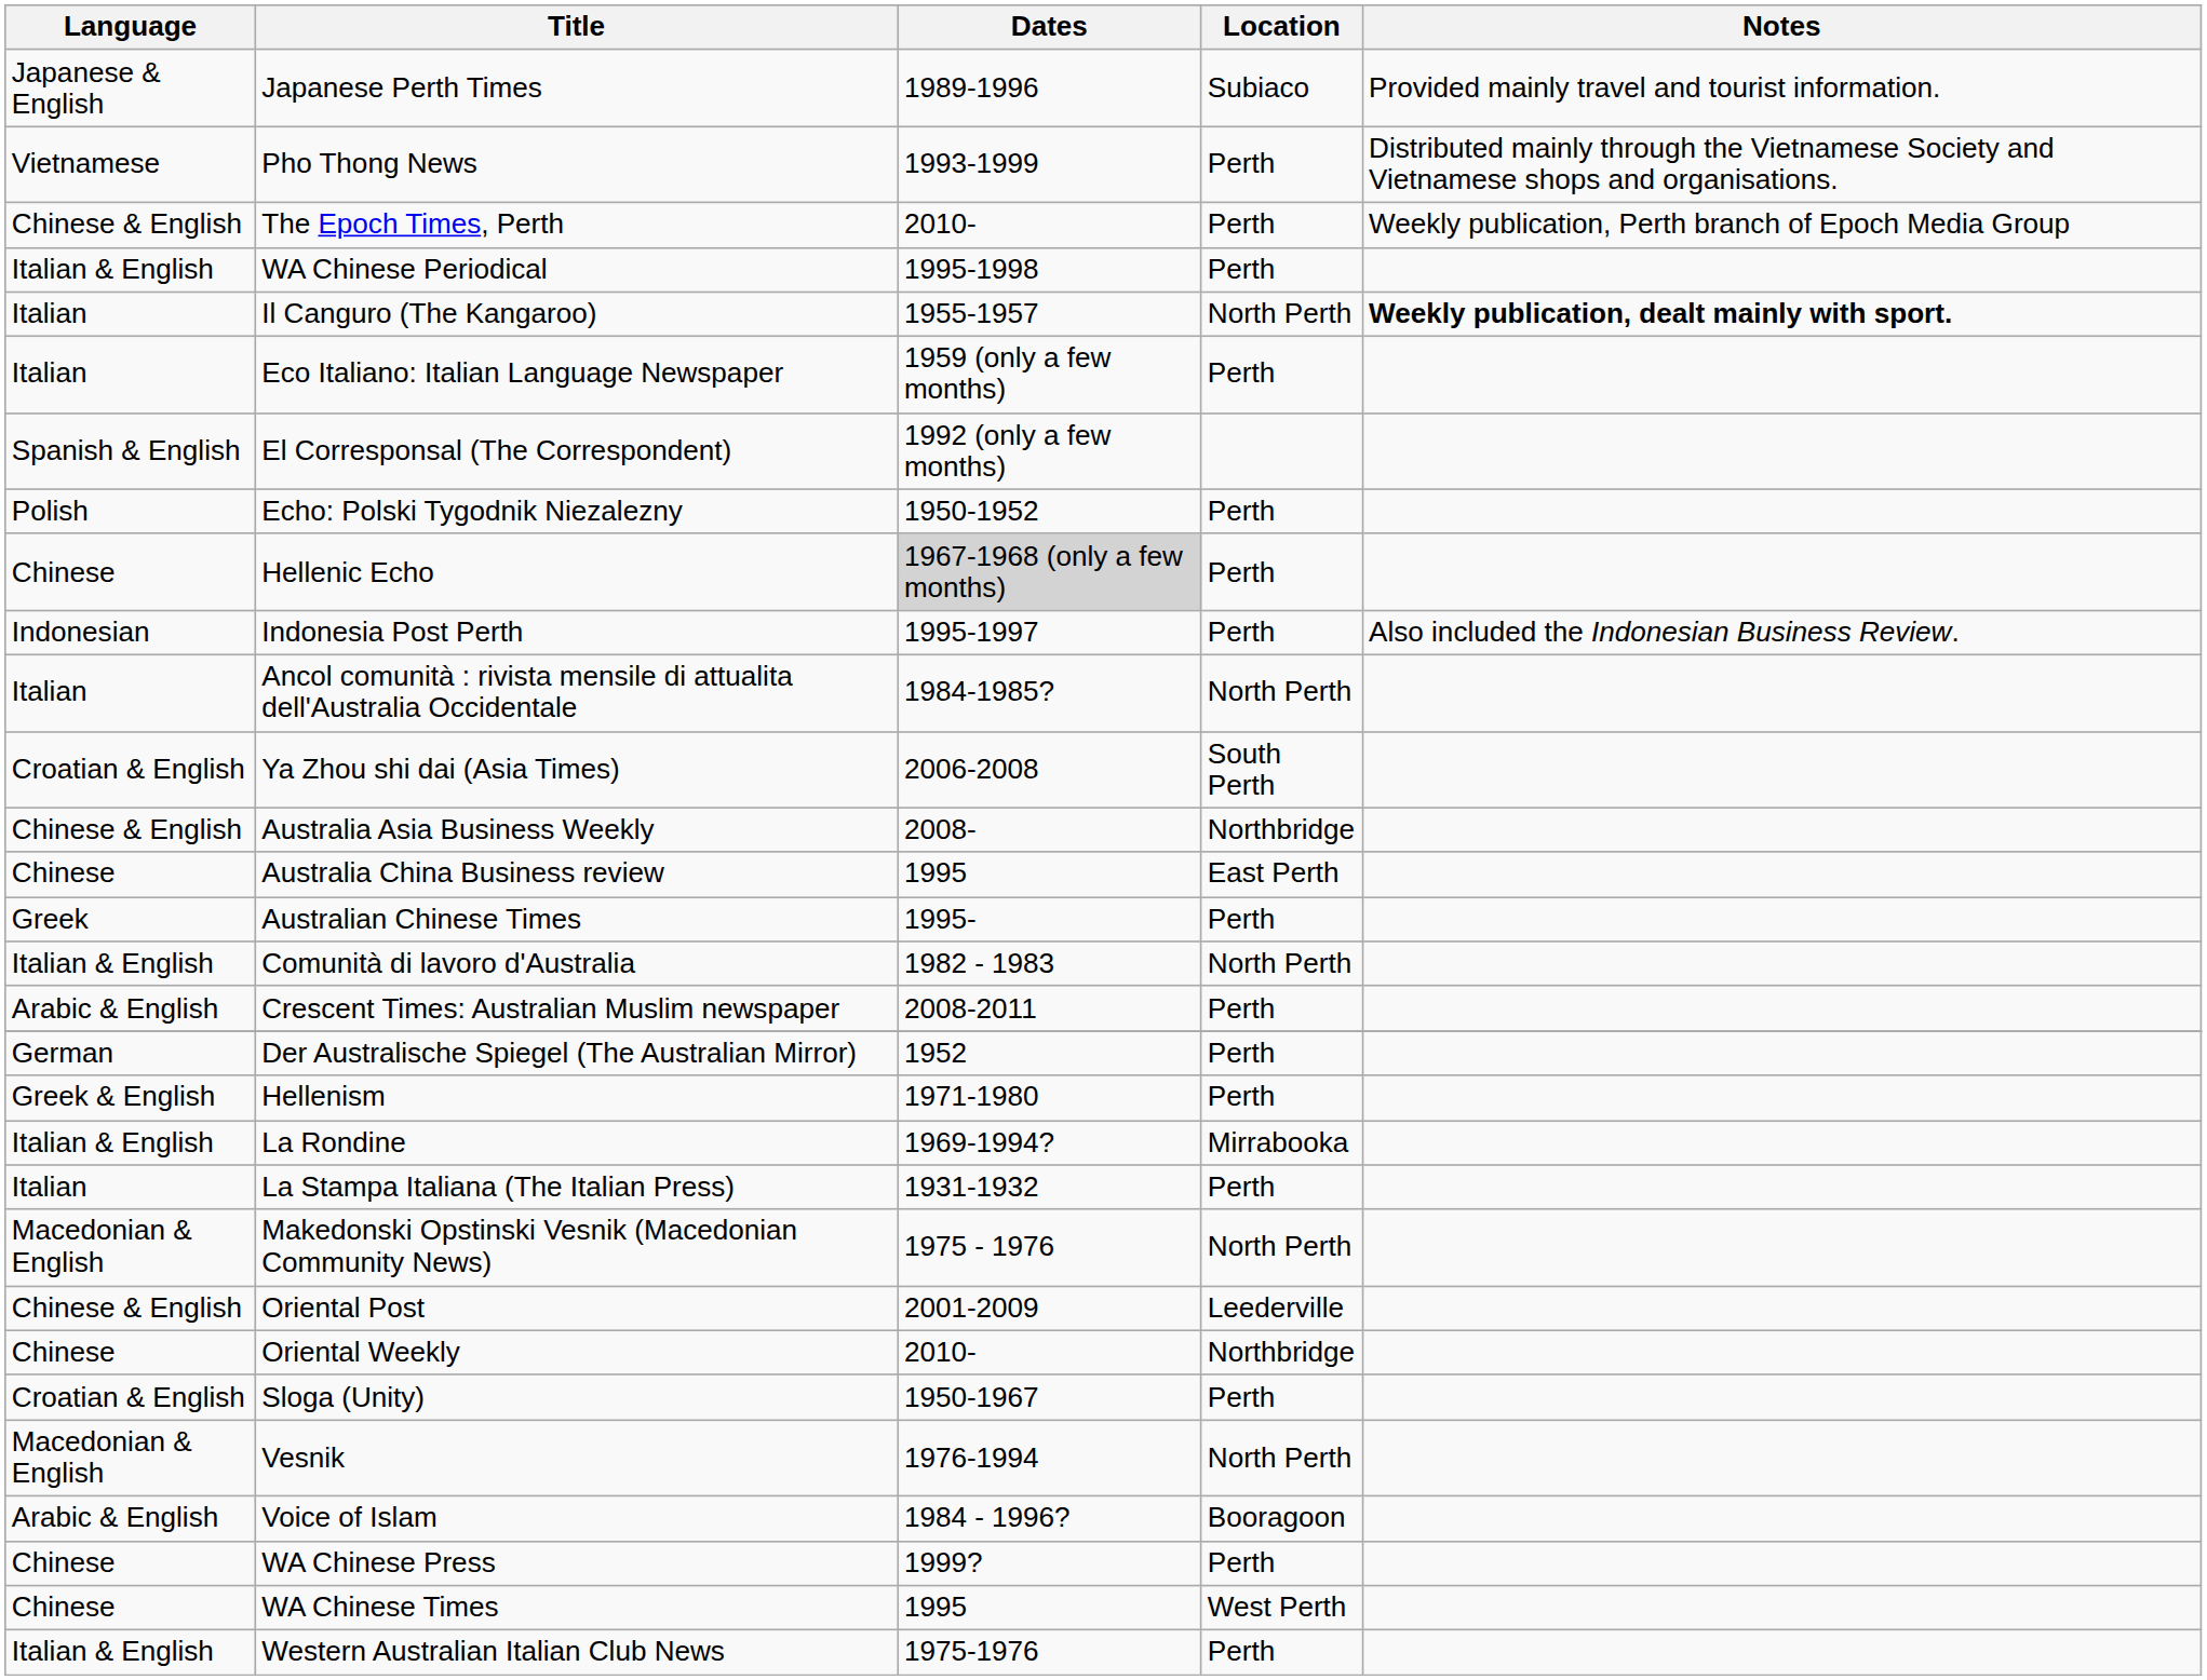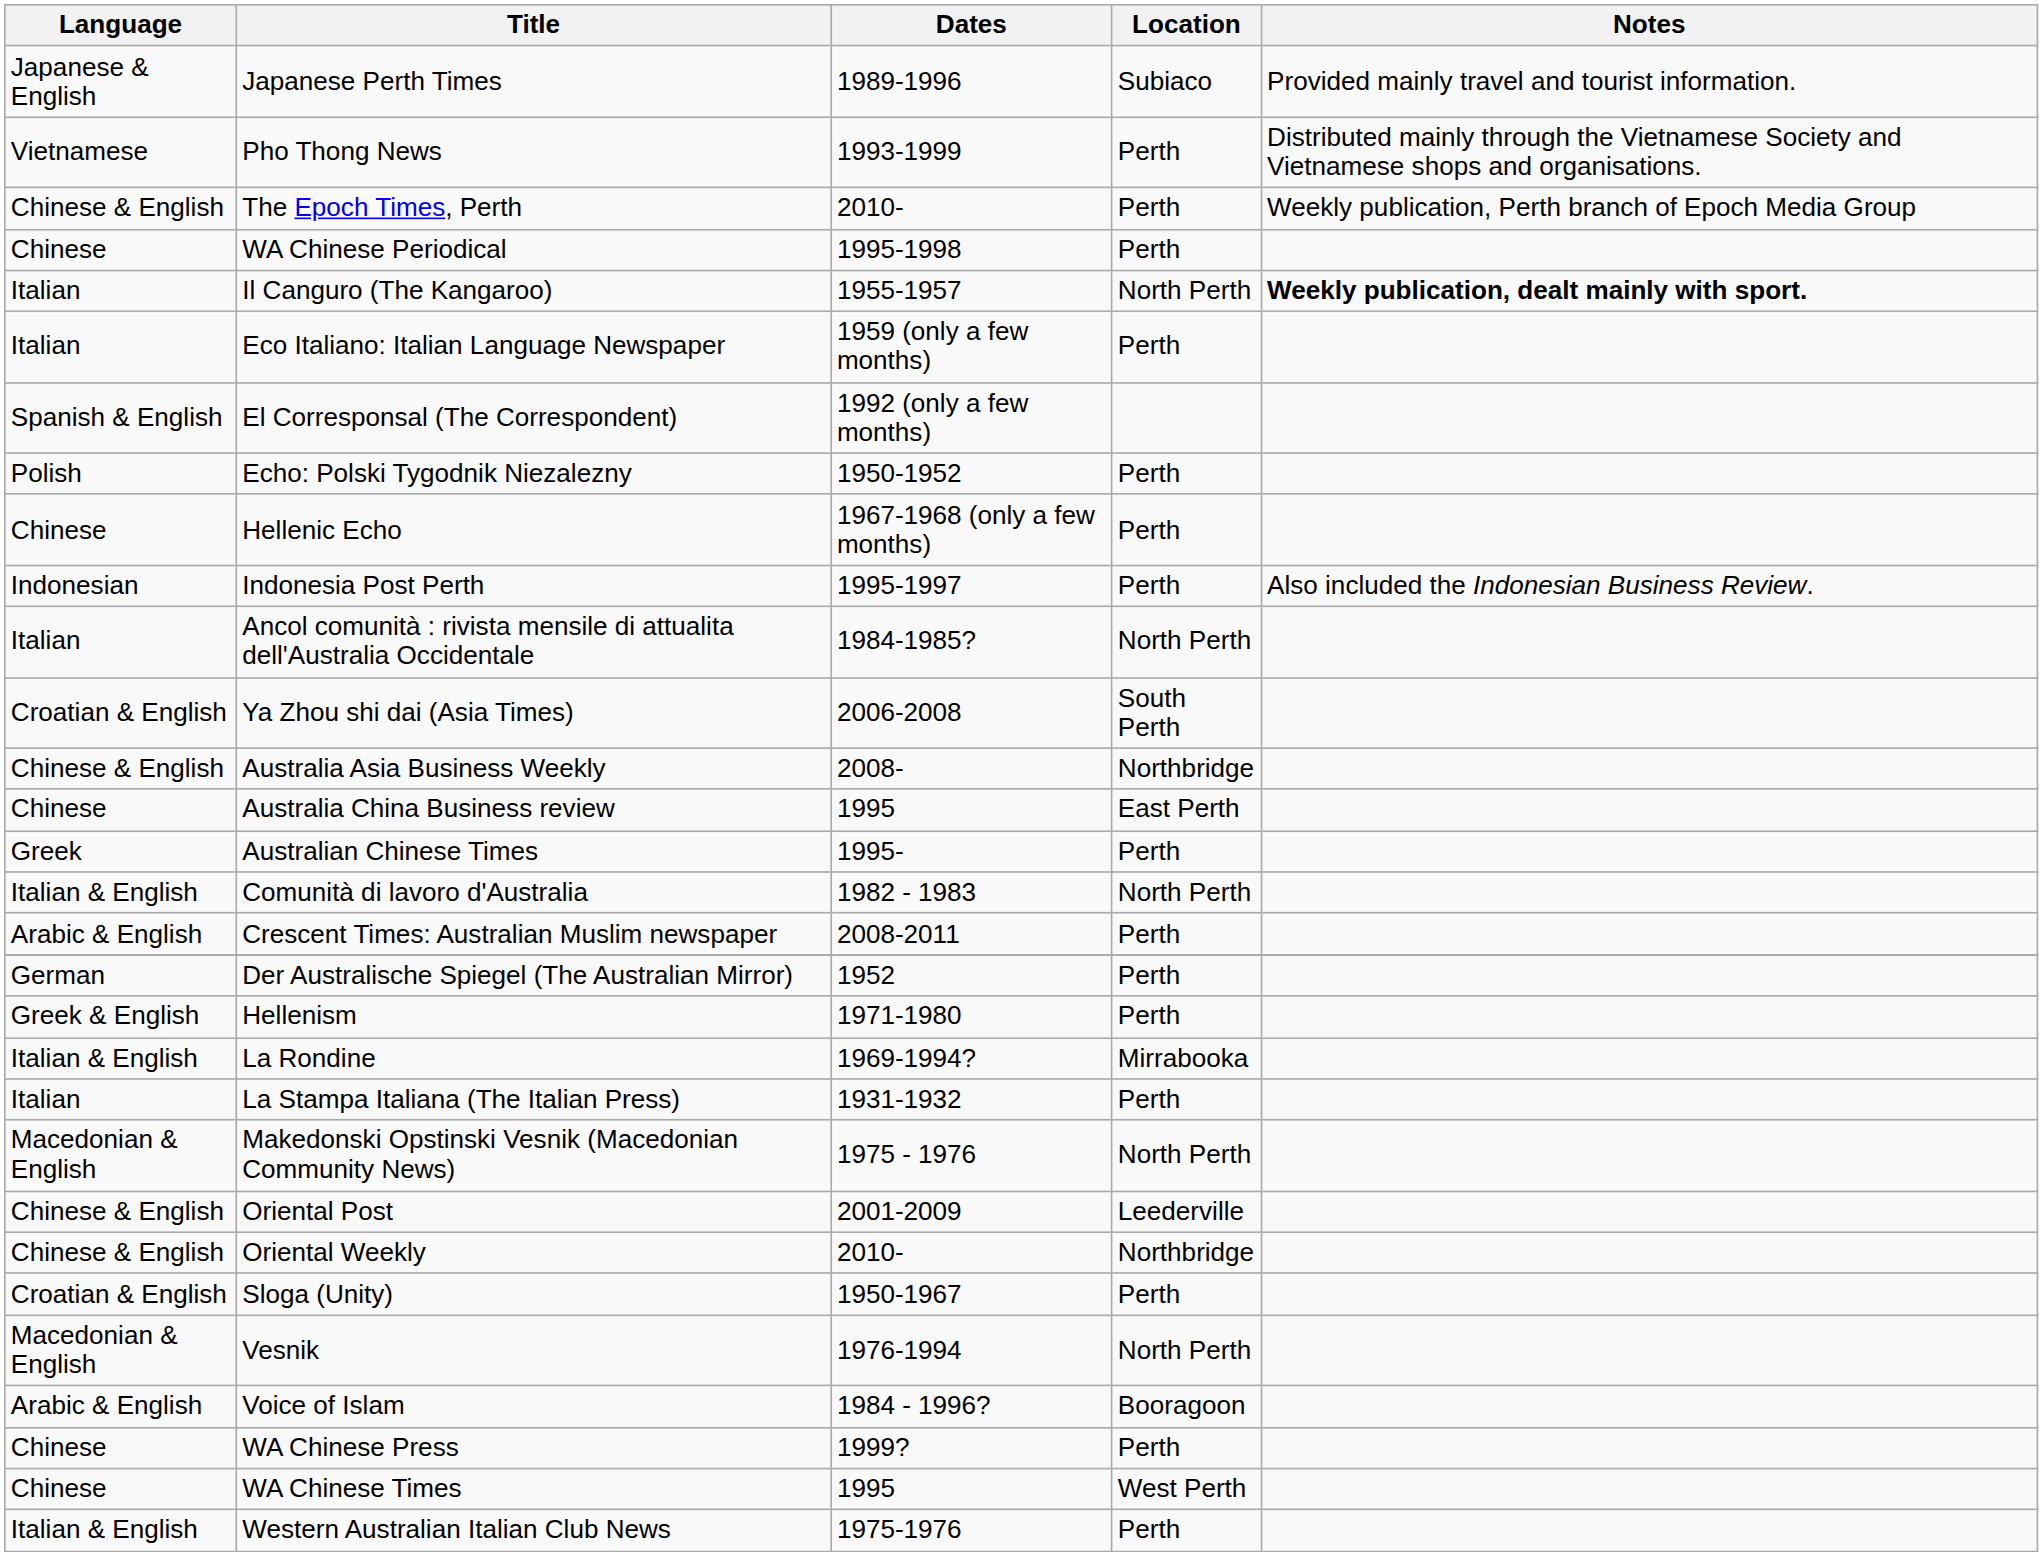 <table class="sortable wikitable">
 <tr>
 <th>Language</th>
 <th>Title</th>
 <th>Dates</th>
 <th>Location</th>
 <th>Notes</th>
 </tr>
 <tr>
 <td>Japanese & English</td>
 <td>Japanese Perth Times</td>
 <td>1989-1996</td>
 <td>Subiaco</td>
 <td>Provided mainly travel and tourist information.</td>
 </tr>
 <tr>
 <td>Vietnamese</td>
 <td>Pho Thong News</td>
 <td>1993-1999</td>
 <td>Perth</td>
 <td>Distributed mainly through the Vietnamese Society and Vietnamese shops and organisations.</td>
 </tr>
 <tr>
 <td>Chinese & English</td>
 <td>The <a href='#'>Epoch Times</a>, Perth</td>
 <td>2010-</td>
 <td>Perth</td>
 <td>Weekly publication, Perth branch of Epoch Media Group</td>
 </tr>
 <tr>
-<td>Italian & English</td>
+<td>Chinese</td>
 <td>WA Chinese Periodical</td>
 <td>1995-1998</td>
 <td>Perth</td>
 <td></td>
 </tr>
 <tr>
 <td>Italian</td>
 <td>Il Canguro (The Kangaroo)</td>
 <td>1955-1957</td>
 <td>North Perth</td>
 <td><strong>Weekly publication, dealt mainly with sport.</strong></td>
 </tr>
 <tr>
 <td>Italian</td>
 <td>Eco Italiano: Italian Language Newspaper</td>
 <td>1959 (only a few months)</td>
 <td>Perth</td>
 <td></td>
 </tr>
 <tr>
 <td>Spanish & English</td>
 <td>El Corresponsal (The Correspondent)</td>
 <td>1992 (only a few months)</td>
 <td></td>
 <td></td>
 </tr>
 <tr>
 <td>Polish</td>
 <td>Echo: Polski Tygodnik Niezalezny</td>
 <td>1950-1952</td>
 <td>Perth</td>
 <td></td>
 </tr>
 <tr>
 <td>Chinese</td>
 <td>Hellenic Echo</td>
-<td style="background: lightgrey;">1967-1968 (only a few months)</td>
+<td>1967-1968 (only a few months)</td>
 <td>Perth</td>
 <td></td>
 </tr>
 <tr>
 <td>Indonesian</td>
 <td>Indonesia Post Perth</td>
 <td>1995-1997</td>
 <td>Perth</td>
 <td>Also included the <em>Indonesian Business Review</em>.</td>
 </tr>
 <tr>
 <td>Italian</td>
 <td>Ancol comunità : rivista mensile di attualita dell'Australia Occidentale</td>
 <td>1984-1985?</td>
 <td>North Perth</td>
 <td></td>
 </tr>
 <tr>
 <td>Croatian & English</td>
 <td>Ya Zhou shi dai (Asia Times)</td>
 <td>2006-2008</td>
 <td>South Perth</td>
 <td></td>
 </tr>
 <tr>
 <td>Chinese & English</td>
 <td>Australia Asia Business Weekly</td>
 <td>2008-</td>
 <td>Northbridge</td>
 <td></td>
 </tr>
 <tr>
 <td>Chinese</td>
 <td>Australia China Business review</td>
 <td>1995</td>
 <td>East Perth</td>
 <td></td>
 </tr>
 <tr>
 <td>Greek</td>
 <td>Australian Chinese Times</td>
 <td>1995-</td>
 <td>Perth</td>
 <td></td>
 </tr>
 <tr>
 <td>Italian & English</td>
 <td>Comunità di lavoro d'Australia</td>
 <td>1982 - 1983</td>
 <td>North Perth</td>
 <td></td>
 </tr>
 <tr>
 <td>Arabic & English</td>
 <td>Crescent Times: Australian Muslim newspaper</td>
 <td>2008-2011</td>
 <td>Perth</td>
 <td></td>
 </tr>
 <tr>
 </tr>
 <tr>
 <td>German</td>
 <td>Der Australische Spiegel (The Australian Mirror)</td>
 <td>1952</td>
 <td>Perth</td>
 <td></td>
 </tr>
 <tr>
 <td>Greek & English</td>
 <td>Hellenism</td>
 <td>1971-1980</td>
 <td>Perth</td>
 <td></td>
 </tr>
 <tr>
 <td>Italian & English</td>
 <td>La Rondine</td>
 <td>1969-1994?</td>
 <td>Mirrabooka</td>
 <td></td>
 </tr>
 <tr>
 <td>Italian</td>
 <td>La Stampa Italiana (The Italian Press)</td>
 <td>1931-1932</td>
 <td>Perth</td>
 <td></td>
 </tr>
 <tr>
 <td>Macedonian & English</td>
 <td>Makedonski Opstinski Vesnik (Macedonian Community News)</td>
 <td>1975 - 1976</td>
 <td>North Perth</td>
 <td></td>
 </tr>
 <tr>
 <td>Chinese & English</td>
 <td>Oriental Post</td>
 <td>2001-2009</td>
 <td>Leederville</td>
 <td></td>
 </tr>
 <tr>
-<td>Chinese</td>
+<td>Chinese & English</td>
 <td>Oriental Weekly</td>
 <td>2010-</td>
 <td>Northbridge</td>
 <td></td>
 </tr>
 <tr>
 <td>Croatian & English</td>
 <td>Sloga (Unity)</td>
 <td>1950-1967</td>
 <td>Perth</td>
 <td></td>
 </tr>
 <tr>
 <td>Macedonian & English</td>
 <td>Vesnik</td>
 <td>1976-1994</td>
 <td>North Perth</td>
 <td></td>
 </tr>
 <tr>
 <td>Arabic & English</td>
 <td>Voice of Islam</td>
 <td>1984 - 1996?</td>
 <td>Booragoon</td>
 <td></td>
 </tr>
 <tr>
 <td>Chinese</td>
 <td>WA Chinese Press</td>
 <td>1999?</td>
 <td>Perth</td>
 <td></td>
 </tr>
 <tr>
 <td>Chinese</td>
 <td>WA Chinese Times</td>
 <td>1995</td>
 <td>West Perth</td>
 <td></td>
 </tr>
 <tr>
 <td>Italian & English</td>
 <td>Western Australian Italian Club News</td>
 <td>1975-1976</td>
 <td>Perth</td>
 <td></td>
 </tr>
 <tr>
 </tr>
 </table>
